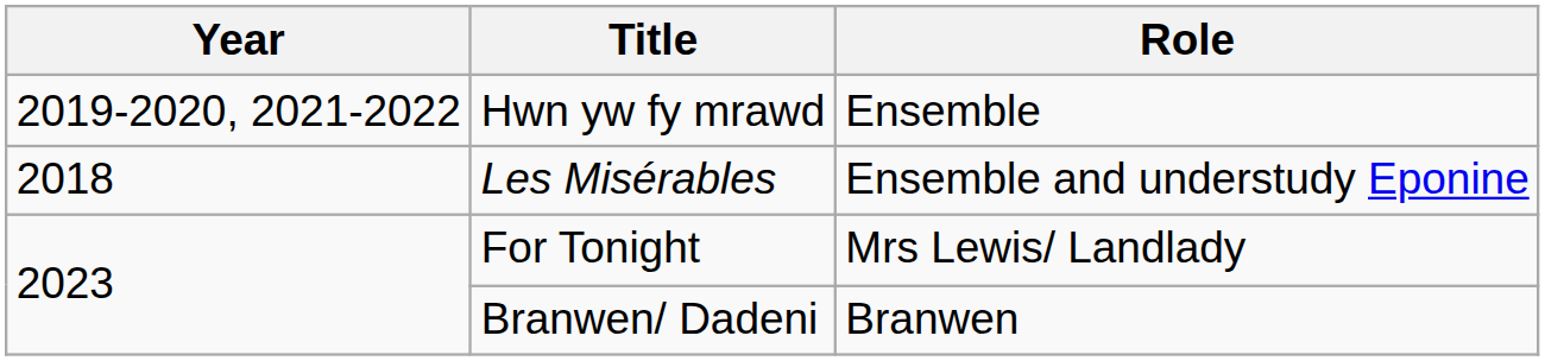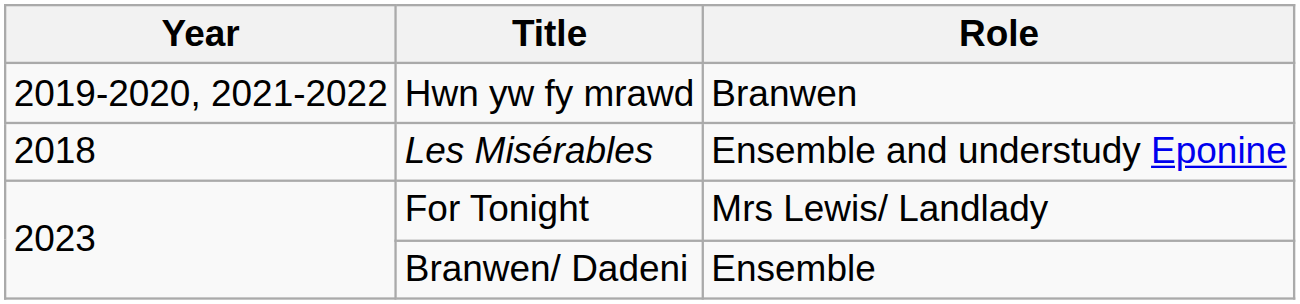 <table class="wikitable">
 <tr>
 <th>Year</th>
 <th>Title</th>
 <th>Role</th>
 </tr>
 <tr>
 <td>2019-2020, 2021-2022</td>
 <td>Hwn yw fy mrawd</td>
-<td>Ensemble</td>
+<td>Branwen</td>
 </tr>
 <tr>
 <td>2018</td>
 <td><em>Les Misérables</em></td>
 <td>Ensemble and understudy <a href='#'>Eponine</a></td>
 </tr>
 <tr>
 <td rowspan="2">2023</td>
 <td>For Tonight</td>
 <td>Mrs Lewis/ Landlady</td>
 </tr>
 <tr>
 <td>Branwen/ Dadeni</td>
-<td>Branwen</td>
+<td>Ensemble</td>
 </tr>
 </table>
